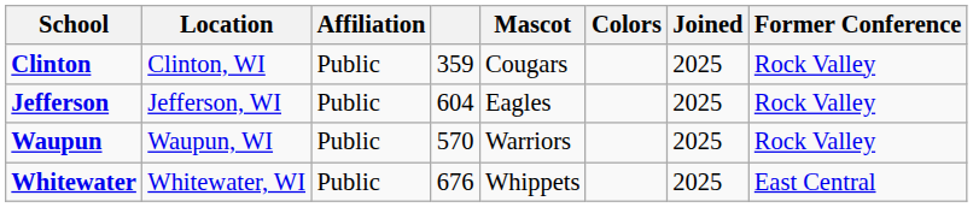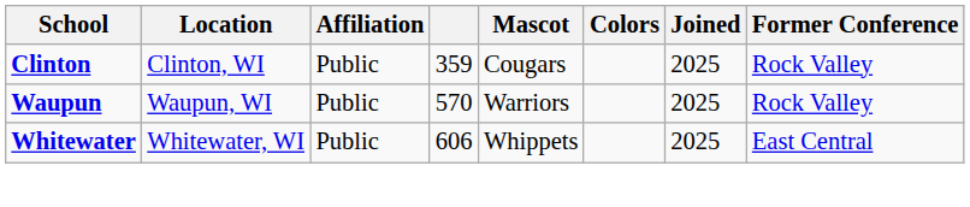 <table class="wikitable sortable">
 <tr>
 <th>School</th>
 <th>Location</th>
 <th>Affiliation</th>
 <th></th>
 <th>Mascot</th>
 <th>Colors</th>
 <th>Joined</th>
 <th>Former Conference</th>
 </tr>
 <tr>
 <td><a href='#'><strong>Clinton</strong></a></td>
 <td><a href='#'>Clinton, WI</a></td>
 <td>Public</td>
 <td>359</td>
 <td>Cougars</td>
 <td> </td>
 <td>2025</td>
 <td><a href='#'>Rock Valley</a></td>
 </tr>
 <tr>
-<td><a href='#'><strong>Jefferson</strong></a></td>
-<td><a href='#'>Jefferson, WI</a></td>
-<td>Public</td>
-<td>604</td>
-<td>Eagles</td>
-<td> </td>
-<td>2025</td>
-<td><a href='#'>Rock Valley</a></td>
-</tr>
-<tr>
 <td><a href='#'><strong>Waupun</strong></a></td>
 <td><a href='#'>Waupun, WI</a></td>
 <td>Public</td>
 <td>570</td>
 <td>Warriors</td>
 <td> </td>
 <td>2025</td>
 <td><a href='#'>Rock Valley</a></td>
 </tr>
 <tr>
 <td><a href='#'><strong>Whitewater</strong></a></td>
 <td><a href='#'>Whitewater, WI</a></td>
 <td>Public</td>
-<td>676</td>
+<td>606</td>
 <td>Whippets</td>
 <td> </td>
 <td>2025</td>
 <td><a href='#'>East Central</a></td>
 </tr>
 </table>
